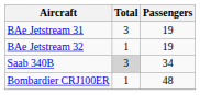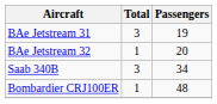 <table class="wikitable">
 <tr>
 <th>Aircraft</th>
 <th>Total</th>
 <th>Passengers</th>
 </tr>
 <tr>
 <td><a href='#'>BAe Jetstream 31</a></td>
 <td align="center">3</td>
 <td align="center">19</td>
 </tr>
 <tr>
 <td><a href='#'>BAe Jetstream 32</a></td>
 <td align="center">1</td>
-<td align="center">19</td>
+<td align="center">20</td>
 </tr>
 <tr>
 <td><a href='#'>Saab 340B</a></td>
-<td align="center" style="background: lightgrey;">3</td>
+<td align="center">3</td>
 <td align="center">34</td>
 </tr>
 <tr>
 <td><a href='#'>Bombardier CRJ100ER</a></td>
 <td align="center">1</td>
 <td align="center">48</td>
 </tr>
 <tr>
 </tr>
 </table>
